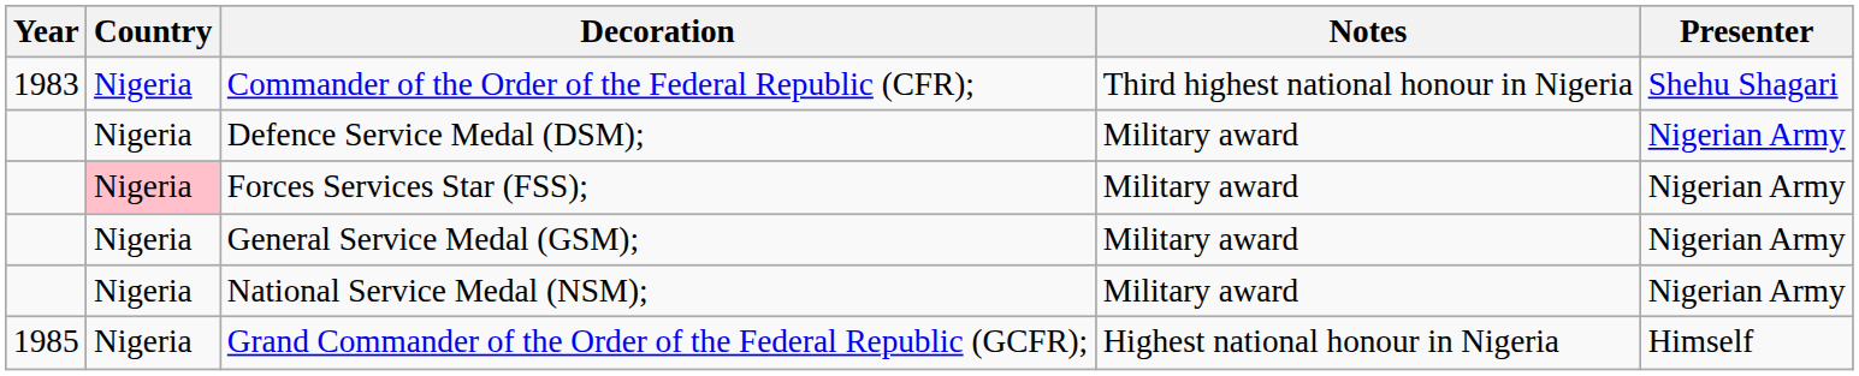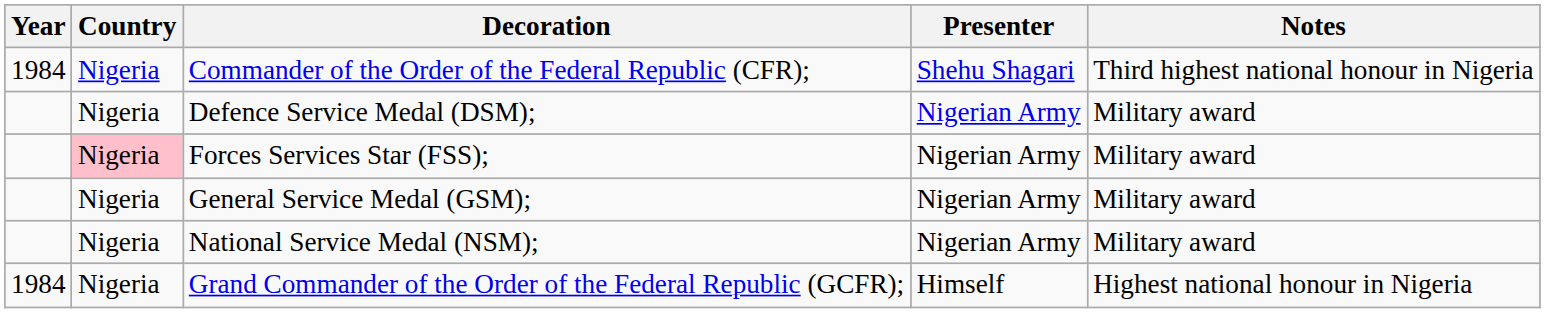 <table class=wikitable>
 <tr>
 <th>Year</th>
 <th>Country</th>
 <th>Decoration</th>
+<th>Presenter</th>
 <th>Notes</th>
-<th>Presenter</th>
 </tr>
 <tr>
-<td>1983</td>
+<td>1984</td>
 <td><a href='#'>Nigeria</a></td>
 <td><a href='#'>Commander of the Order of the Federal Republic</a> (CFR); </td>
+<td><a href='#'>Shehu Shagari</a></td>
 <td>Third highest national honour in Nigeria</td>
-<td><a href='#'>Shehu Shagari</a></td>
 </tr>
 <tr>
 <td></td>
 <td>Nigeria</td>
 <td>Defence Service Medal (DSM); </td>
+<td><a href='#'>Nigerian Army</a></td>
 <td>Military award</td>
-<td><a href='#'>Nigerian Army</a></td>
 </tr>
 <tr>
 <td></td>
 <td style="background: pink;">Nigeria</td>
 <td>Forces Services Star (FSS); </td>
+<td>Nigerian Army</td>
 <td>Military award</td>
-<td>Nigerian Army</td>
 </tr>
 <tr>
 <td></td>
 <td>Nigeria</td>
 <td>General Service Medal (GSM); </td>
+<td>Nigerian Army</td>
 <td>Military award</td>
-<td>Nigerian Army</td>
 </tr>
 <tr>
 <td></td>
 <td>Nigeria</td>
 <td>National Service Medal (NSM); </td>
+<td>Nigerian Army</td>
 <td>Military award</td>
-<td>Nigerian Army</td>
 </tr>
 <tr>
-<td>1985</td>
+<td>1984</td>
 <td>Nigeria</td>
 <td><a href='#'>Grand Commander of the Order of the Federal Republic</a> (GCFR); </td>
+<td>Himself</td>
 <td>Highest national honour in Nigeria</td>
-<td>Himself</td>
 </tr>
 </table>
